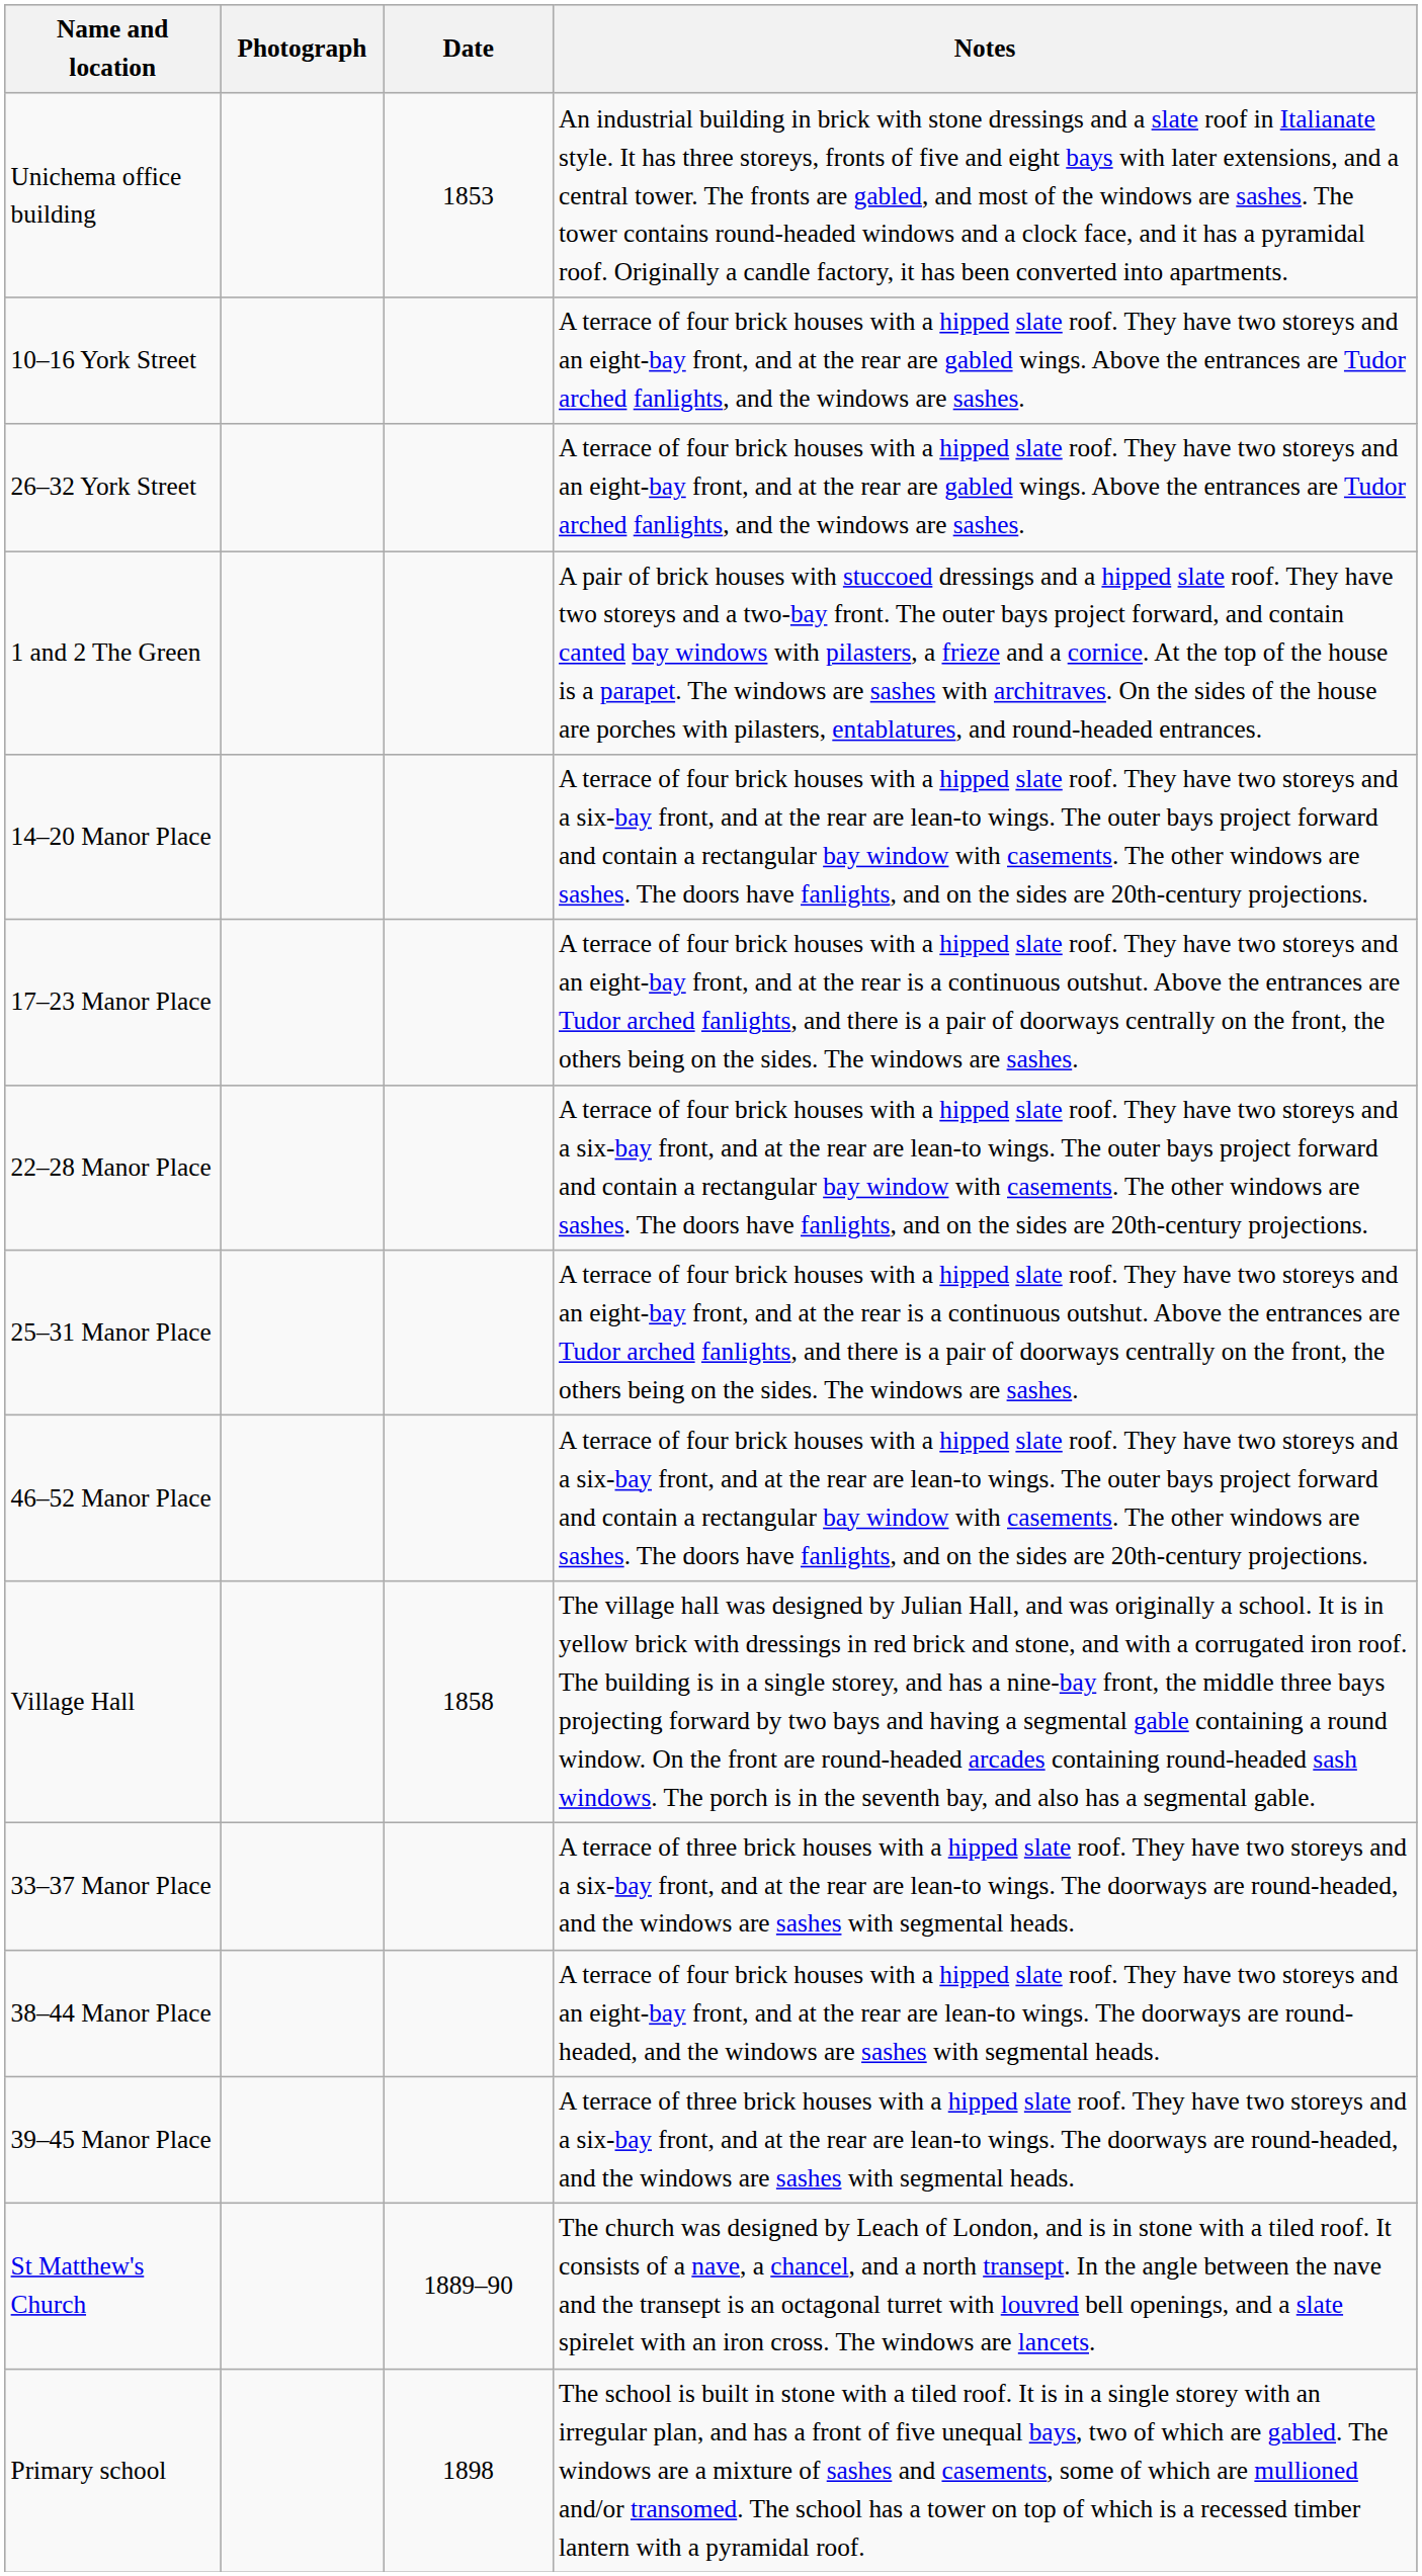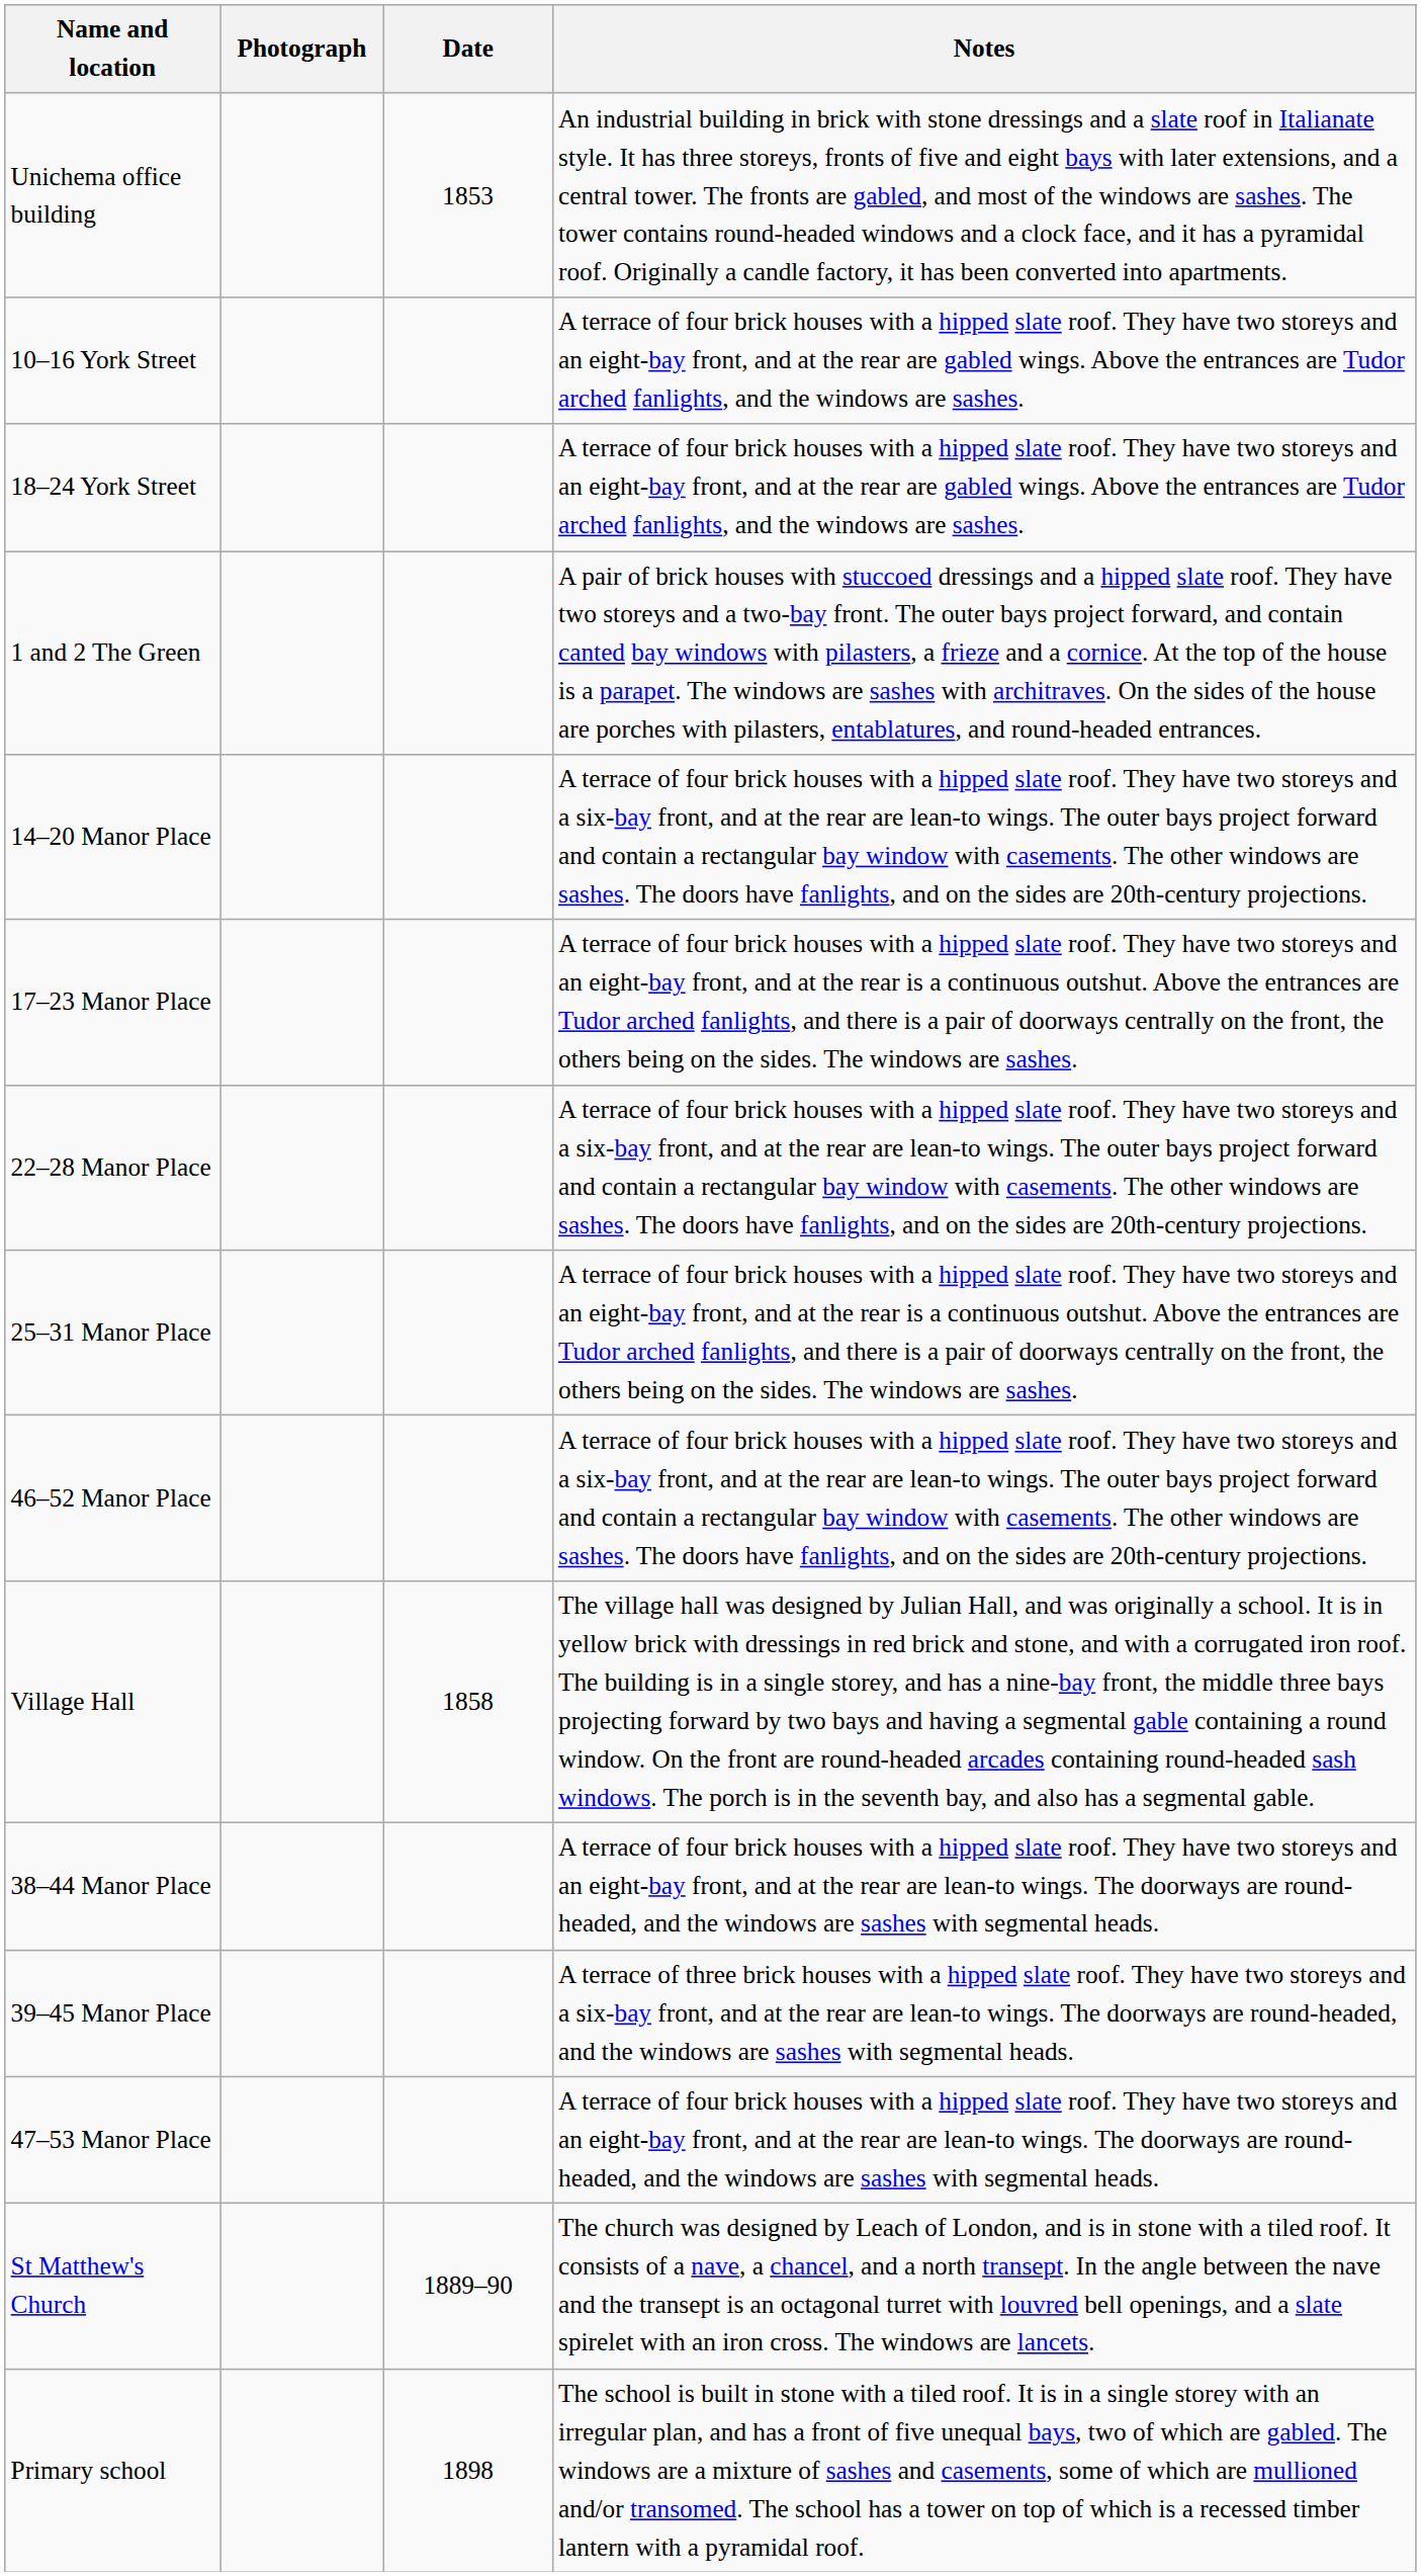 <table class="wikitable sortable plainrowheaders" style="width:100%;border:0px;text-align:left;line-height:150%;">
 <tr>
 <th scope="col"  style="width:150px">Name and location</th>
 <th scope="col"  style="width:100px" class="unsortable">Photograph</th>
 <th scope="col"  style="width:120px">Date</th>
 <th scope="col"  style="width:700px" class="unsortable">Notes</th>
 </tr>
 <tr>
 <td>Unichema office building<br><small></small></td>
 <td></td>
 <td align="center">1853</td>
 <td>An industrial building in brick with stone dressings and a <a href='#'>slate</a> roof in <a href='#'>Italianate</a> style.  It has three storeys, fronts of five and eight <a href='#'>bays</a> with later extensions, and a central tower.  The fronts are <a href='#'>gabled</a>, and most of the windows are <a href='#'>sashes</a>.  The tower contains round-headed windows and a clock face, and it has a pyramidal roof. Originally a candle factory, it has been converted into apartments.</td>
 </tr>
 <tr>
 <td>10–16 York Street<br><small></small></td>
 <td></td>
 <td align="center"></td>
 <td>A terrace of four brick houses with a <a href='#'>hipped</a> <a href='#'>slate</a> roof.  They have two storeys and an eight-<a href='#'>bay</a> front, and at the rear are <a href='#'>gabled</a> wings.  Above the entrances are <a href='#'>Tudor arched</a> <a href='#'>fanlights</a>, and the windows are <a href='#'>sashes</a>.</td>
 </tr>
 <tr>
-<td>26–32 York Street<br><small></small></td>
+<td>18–24 York Street<br><small></small></td>
 <td></td>
 <td align="center"></td>
 <td>A terrace of four brick houses with a <a href='#'>hipped</a> <a href='#'>slate</a> roof.  They have two storeys and an eight-<a href='#'>bay</a> front, and at the rear are <a href='#'>gabled</a> wings.  Above the entrances are <a href='#'>Tudor arched</a> <a href='#'>fanlights</a>, and the windows are <a href='#'>sashes</a>.</td>
 </tr>
 <tr>
 <td>1 and 2 The Green<br><small></small></td>
 <td></td>
 <td align="center"></td>
 <td>A pair of brick houses with <a href='#'>stuccoed</a> dressings and a <a href='#'>hipped</a> <a href='#'>slate</a> roof.  They have two storeys and a two-<a href='#'>bay</a> front.  The outer bays project forward, and contain <a href='#'>canted</a> <a href='#'>bay windows</a> with <a href='#'>pilasters</a>, a <a href='#'>frieze</a> and a <a href='#'>cornice</a>.  At the top of the house is a <a href='#'>parapet</a>.  The windows are <a href='#'>sashes</a> with <a href='#'>architraves</a>.  On the sides of the house are porches with pilasters, <a href='#'>entablatures</a>, and round-headed entrances.</td>
 </tr>
 <tr>
 <td>14–20 Manor Place<br><small></small></td>
 <td></td>
 <td align="center"></td>
 <td>A terrace of four brick houses with a <a href='#'>hipped</a> <a href='#'>slate</a> roof.  They have two storeys and a six-<a href='#'>bay</a> front, and at the rear are lean-to wings.  The outer bays project forward and contain a rectangular <a href='#'>bay window</a> with <a href='#'>casements</a>.  The other windows are <a href='#'>sashes</a>.  The doors have <a href='#'>fanlights</a>, and on the sides are 20th-century projections.</td>
 </tr>
 <tr>
 <td>17–23 Manor Place<br><small></small></td>
 <td></td>
 <td align="center"></td>
 <td>A terrace of four brick houses with a <a href='#'>hipped</a> <a href='#'>slate</a> roof.  They have two storeys and an eight-<a href='#'>bay</a> front, and at the rear is a continuous outshut.  Above the entrances are <a href='#'>Tudor arched</a> <a href='#'>fanlights</a>, and there is a pair of doorways centrally on the front, the others being on the sides.  The windows are <a href='#'>sashes</a>.</td>
 </tr>
 <tr>
 <td>22–28 Manor Place<br><small></small></td>
 <td></td>
 <td align="center"></td>
 <td>A terrace of four brick houses with a <a href='#'>hipped</a> <a href='#'>slate</a> roof.  They have two storeys and a six-<a href='#'>bay</a> front, and at the rear are lean-to wings.  The outer bays project forward and contain a rectangular <a href='#'>bay window</a> with <a href='#'>casements</a>.  The other windows are <a href='#'>sashes</a>.  The doors have <a href='#'>fanlights</a>, and on the sides are 20th-century projections.</td>
 </tr>
 <tr>
 <td>25–31 Manor Place<br><small></small></td>
 <td></td>
 <td align="center"></td>
 <td>A terrace of four brick houses with a <a href='#'>hipped</a> <a href='#'>slate</a> roof.  They have two storeys and an eight-<a href='#'>bay</a> front, and at the rear is a continuous outshut.  Above the entrances are <a href='#'>Tudor arched</a> <a href='#'>fanlights</a>, and there is a pair of doorways centrally on the front, the others being on the sides.  The windows are <a href='#'>sashes</a>.</td>
 </tr>
 <tr>
 <td>46–52 Manor Place<br><small></small></td>
 <td></td>
 <td align="center"></td>
 <td>A terrace of four brick houses with a <a href='#'>hipped</a> <a href='#'>slate</a> roof.  They have two storeys and a six-<a href='#'>bay</a> front, and at the rear are lean-to wings.  The outer bays project forward and contain a rectangular <a href='#'>bay window</a> with <a href='#'>casements</a>.  The other windows are <a href='#'>sashes</a>.  The doors have <a href='#'>fanlights</a>, and on the sides are 20th-century projections.</td>
 </tr>
 <tr>
 <td>Village Hall<br><small></small></td>
 <td></td>
 <td align="center">1858</td>
 <td>The village hall was designed by Julian Hall, and was originally a school.  It is in yellow brick with dressings in red brick and stone, and with a corrugated iron roof.  The building is in a single storey, and has a nine-<a href='#'>bay</a> front, the middle three bays projecting forward by two bays and having a segmental <a href='#'>gable</a> containing a round window.  On the front are round-headed <a href='#'>arcades</a> containing round-headed <a href='#'>sash windows</a>.  The porch is in the seventh bay, and also has a segmental gable.</td>
 </tr>
 <tr>
-<td>33–37 Manor Place<br><small></small></td>
-<td></td>
-<td align="center"></td>
-<td>A terrace of three brick houses with a <a href='#'>hipped</a> <a href='#'>slate</a> roof.  They have two storeys and a six-<a href='#'>bay</a> front, and at the rear are lean-to wings.  The doorways are round-headed, and the windows are <a href='#'>sashes</a> with segmental heads.  </td>
-</tr>
-<tr>
 <td>38–44 Manor Place<br><small></small></td>
 <td></td>
 <td align="center"></td>
 <td>A terrace of four brick houses with a <a href='#'>hipped</a> <a href='#'>slate</a> roof.  They have two storeys and an eight-<a href='#'>bay</a> front, and at the rear are lean-to wings.  The doorways are round-headed, and the windows are <a href='#'>sashes</a> with segmental heads.  </td>
 </tr>
 <tr>
 <td>39–45 Manor Place<br><small></small></td>
 <td></td>
 <td align="center"></td>
 <td>A terrace of three brick houses with a <a href='#'>hipped</a> <a href='#'>slate</a> roof.  They have two storeys and a six-<a href='#'>bay</a> front, and at the rear are lean-to wings.  The doorways are round-headed, and the windows are <a href='#'>sashes</a> with segmental heads.  </td>
+</tr>
+<tr>
+<td>47–53 Manor Place<br><small></small></td>
+<td></td>
+<td align="center"></td>
+<td>A terrace of four brick houses with a <a href='#'>hipped</a> <a href='#'>slate</a> roof.  They have two storeys and an eight-<a href='#'>bay</a> front, and at the rear are lean-to wings.  The doorways are round-headed, and the windows are <a href='#'>sashes</a> with segmental heads.  </td>
 </tr>
 <tr>
 <td><a href='#'>St Matthew's Church</a><br><small></small></td>
 <td></td>
 <td align="center">1889–90</td>
 <td>The church was designed by Leach of London, and is in stone with a tiled roof.  It consists of a <a href='#'>nave</a>, a <a href='#'>chancel</a>, and a north <a href='#'>transept</a>.  In the angle between the nave and the transept is an octagonal turret with <a href='#'>louvred</a> bell openings, and a <a href='#'>slate</a> spirelet with an iron cross.  The windows are <a href='#'>lancets</a>.</td>
 </tr>
 <tr>
 <td>Primary school<br><small></small></td>
 <td></td>
 <td align="center">1898</td>
 <td>The school is built in stone with a tiled roof.  It is in a single storey with an irregular plan, and has a front of five unequal <a href='#'>bays</a>, two of which are <a href='#'>gabled</a>.  The windows are a mixture of <a href='#'>sashes</a> and <a href='#'>casements</a>, some of which are <a href='#'>mullioned</a> and/or <a href='#'>transomed</a>.  The school has a tower on top of which is a recessed timber lantern with a pyramidal roof.</td>
 </tr>
 <tr>
 </tr>
 </table>
